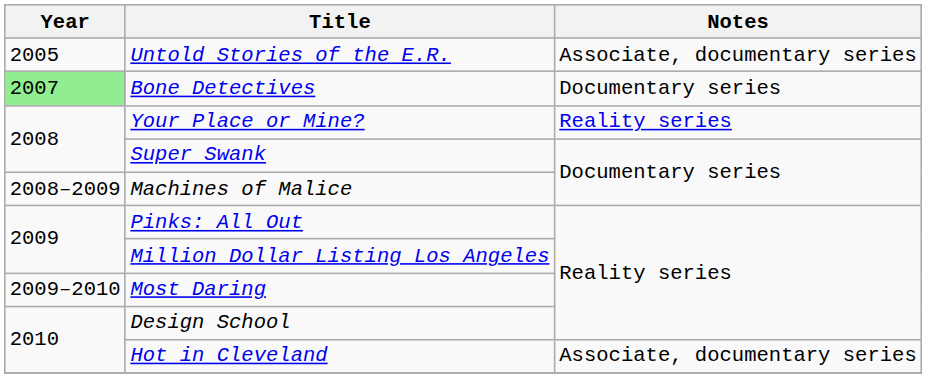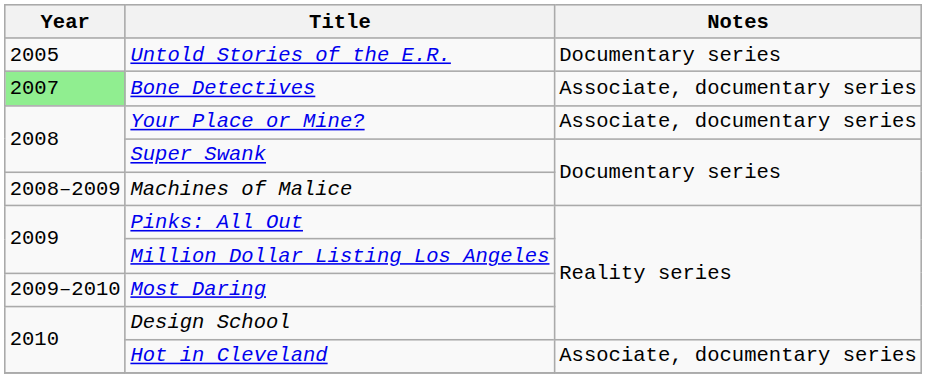 <table class="wikitable">
 <tr>
 <th>Year</th>
 <th>Title</th>
 <th>Notes</th>
 </tr>
 <tr>
 <td>2005</td>
 <td><em><a href='#'>Untold Stories of the E.R.</a></em></td>
-<td>Associate, documentary series</td>
+<td>Documentary series</td>
 </tr>
 <tr>
 <td style="background: lightgreen;">2007</td>
 <td><em><a href='#'>Bone Detectives</a></em></td>
-<td>Documentary series</td>
+<td>Associate, documentary series</td>
 </tr>
 <tr>
 <td rowspan="2">2008</td>
 <td><em><a href='#'>Your Place or Mine?</a></em></td>
-<td><a href='#'>Reality series</a></td>
+<td>Associate, documentary series</td>
 </tr>
 <tr>
 <td><em><a href='#'>Super Swank</a></em></td>
 <td rowspan="2">Documentary series</td>
 </tr>
 <tr>
 <td>2008–2009</td>
 <td><em>Machines of Malice</em></td>
 </tr>
 <tr>
 <td rowspan="2">2009</td>
 <td><em><a href='#'>Pinks: All Out</a></em></td>
 <td rowspan="4">Reality series</td>
 </tr>
 <tr>
 <td><em><a href='#'>Million Dollar Listing Los Angeles</a></em></td>
 </tr>
 <tr>
 <td>2009–2010</td>
 <td><em><a href='#'>Most Daring</a></em></td>
 </tr>
 <tr>
 <td rowspan="2">2010</td>
 <td><em>Design School</em></td>
 </tr>
 <tr>
 <td><em><a href='#'>Hot in Cleveland</a></em></td>
 <td>Associate, documentary series</td>
 </tr>
 <tr>
 </tr>
 </table>
